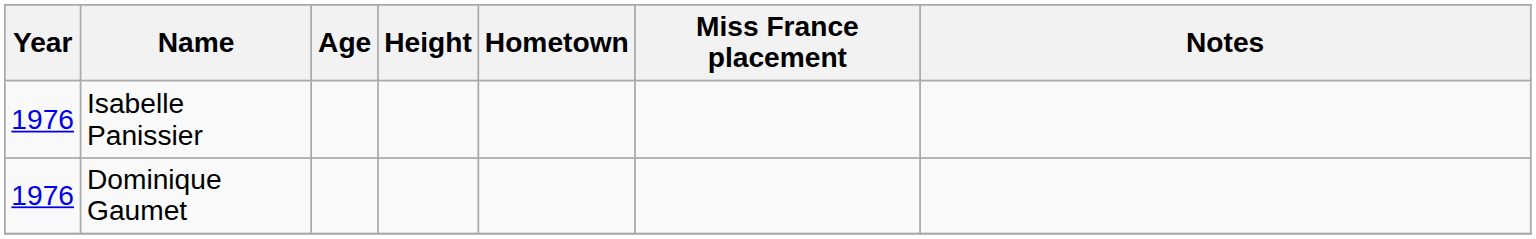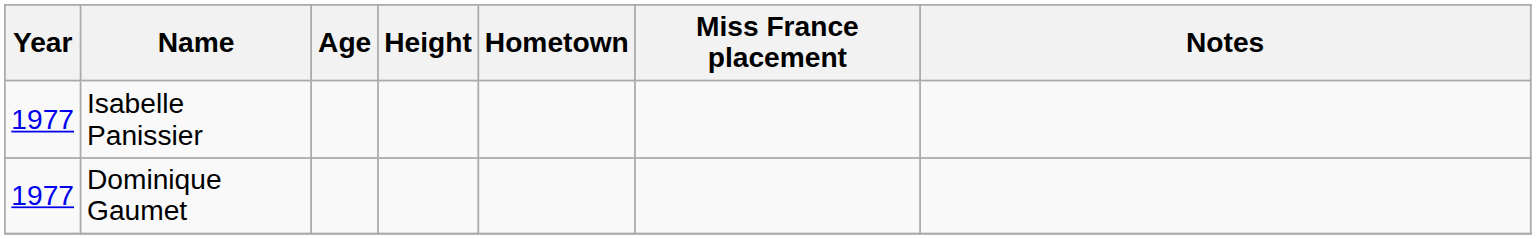 <table class="wikitable sortable">
 <tr>
 <th>Year</th>
 <th>Name</th>
 <th>Age</th>
 <th>Height</th>
 <th>Hometown</th>
 <th>Miss France placement</th>
 <th width=340>Notes</th>
 </tr>
 <tr>
-<td><a href='#'>1976</a></td>
+<td><a href='#'>1977</a></td>
 <td>Isabelle Panissier</td>
 <td></td>
 <td></td>
 <td></td>
 <td></td>
 <td></td>
 </tr>
 <tr>
-<td><a href='#'>1976</a></td>
+<td><a href='#'>1977</a></td>
 <td>Dominique Gaumet</td>
 <td></td>
 <td></td>
 <td></td>
 <td></td>
 <td></td>
 </tr>
 <tr>
 </tr>
 </table>
